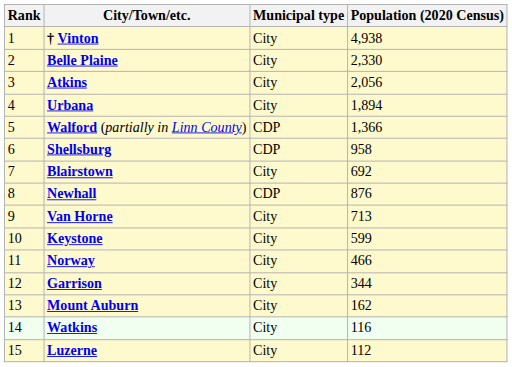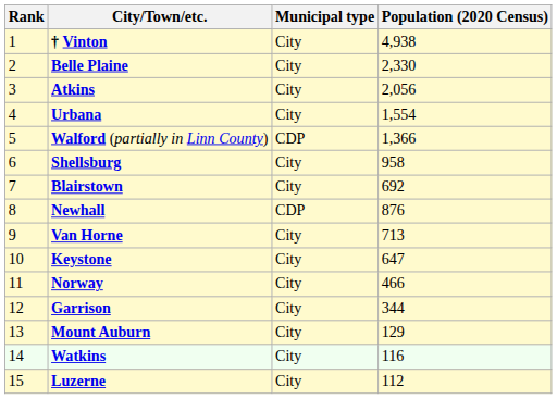 <table class="wikitable sortable">
 <tr>
 <th>Rank</th>
 <th>City/Town/etc.</th>
 <th>Municipal type</th>
 <th>Population (2020 Census)</th>
 </tr>
 <tr style="background-color:#FFFACD;">
 <td>1</td>
 <td><strong>†</strong> <strong><a href='#'>Vinton</a></strong></td>
 <td>City</td>
 <td>4,938</td>
 </tr>
 <tr style="background-color:#FFFACD;">
 <td>2</td>
 <td><strong><a href='#'>Belle Plaine</a></strong></td>
 <td>City</td>
 <td>2,330</td>
 </tr>
 <tr style="background-color:#FFFACD;">
 <td>3</td>
 <td><strong><a href='#'>Atkins</a></strong></td>
 <td>City</td>
 <td>2,056</td>
 </tr>
 <tr style="background-color:#FFFACD;">
 <td>4</td>
 <td><strong><a href='#'>Urbana</a></strong></td>
 <td>City</td>
-<td>1,894</td>
+<td>1,554</td>
 </tr>
 <tr style="background-color:#FFFACD;">
 <td>5</td>
 <td><strong><a href='#'>Walford</a></strong> (<em>partially in <a href='#'>Linn County</a></em>)</td>
 <td>CDP</td>
 <td>1,366</td>
 </tr>
 <tr style="background-color:#FFFACD;">
 <td>6</td>
 <td><strong><a href='#'>Shellsburg</a></strong></td>
-<td>CDP</td>
+<td>City</td>
 <td>958</td>
 </tr>
 <tr style="background-color:#FFFACD;">
 <td>7</td>
 <td><strong><a href='#'>Blairstown</a></strong></td>
 <td>City</td>
 <td>692</td>
 </tr>
 <tr style="background-color:#FFFACD;">
 <td>8</td>
 <td><strong><a href='#'>Newhall</a></strong></td>
 <td>CDP</td>
 <td>876</td>
 </tr>
 <tr style="background-color:#FFFACD;">
 <td>9</td>
 <td><strong><a href='#'>Van Horne</a></strong></td>
 <td>City</td>
 <td>713</td>
 </tr>
 <tr style="background-color:#FFFACD;">
 <td>10</td>
 <td><strong><a href='#'>Keystone</a></strong></td>
 <td>City</td>
-<td>599</td>
+<td>647</td>
 </tr>
 <tr style="background-color:#FFFACD;">
 <td>11</td>
 <td><strong><a href='#'>Norway</a></strong></td>
 <td>City</td>
 <td>466</td>
 </tr>
 <tr style="background-color:#FFFACD;">
 <td>12</td>
 <td><strong><a href='#'>Garrison</a></strong></td>
 <td>City</td>
 <td>344</td>
 </tr>
 <tr style="background-color:#FFFACD;">
 <td>13</td>
 <td><strong><a href='#'>Mount Auburn</a></strong></td>
 <td>City</td>
-<td>162</td>
+<td>129</td>
 </tr>
 <tr style="background-color:#F0FFF0;">
 <td>14</td>
 <td><strong><a href='#'>Watkins</a></strong></td>
 <td>City</td>
 <td>116</td>
 </tr>
 <tr style="background-color:#FFFACD;">
 <td>15</td>
 <td><strong><a href='#'>Luzerne</a></strong></td>
 <td>City</td>
 <td>112</td>
 </tr>
 </table>
